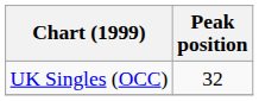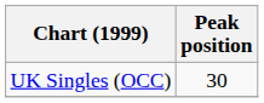 <table class="wikitable">
 <tr>
 <th>Chart (1999)</th>
 <th>Peak<br>position</th>
 </tr>
 <tr>
 <td><a href='#'>UK Singles</a> (<a href='#'>OCC</a>)</td>
-<td align="center">32</td>
+<td align="center">30</td>
 </tr>
 <tr>
 </tr>
 </table>
